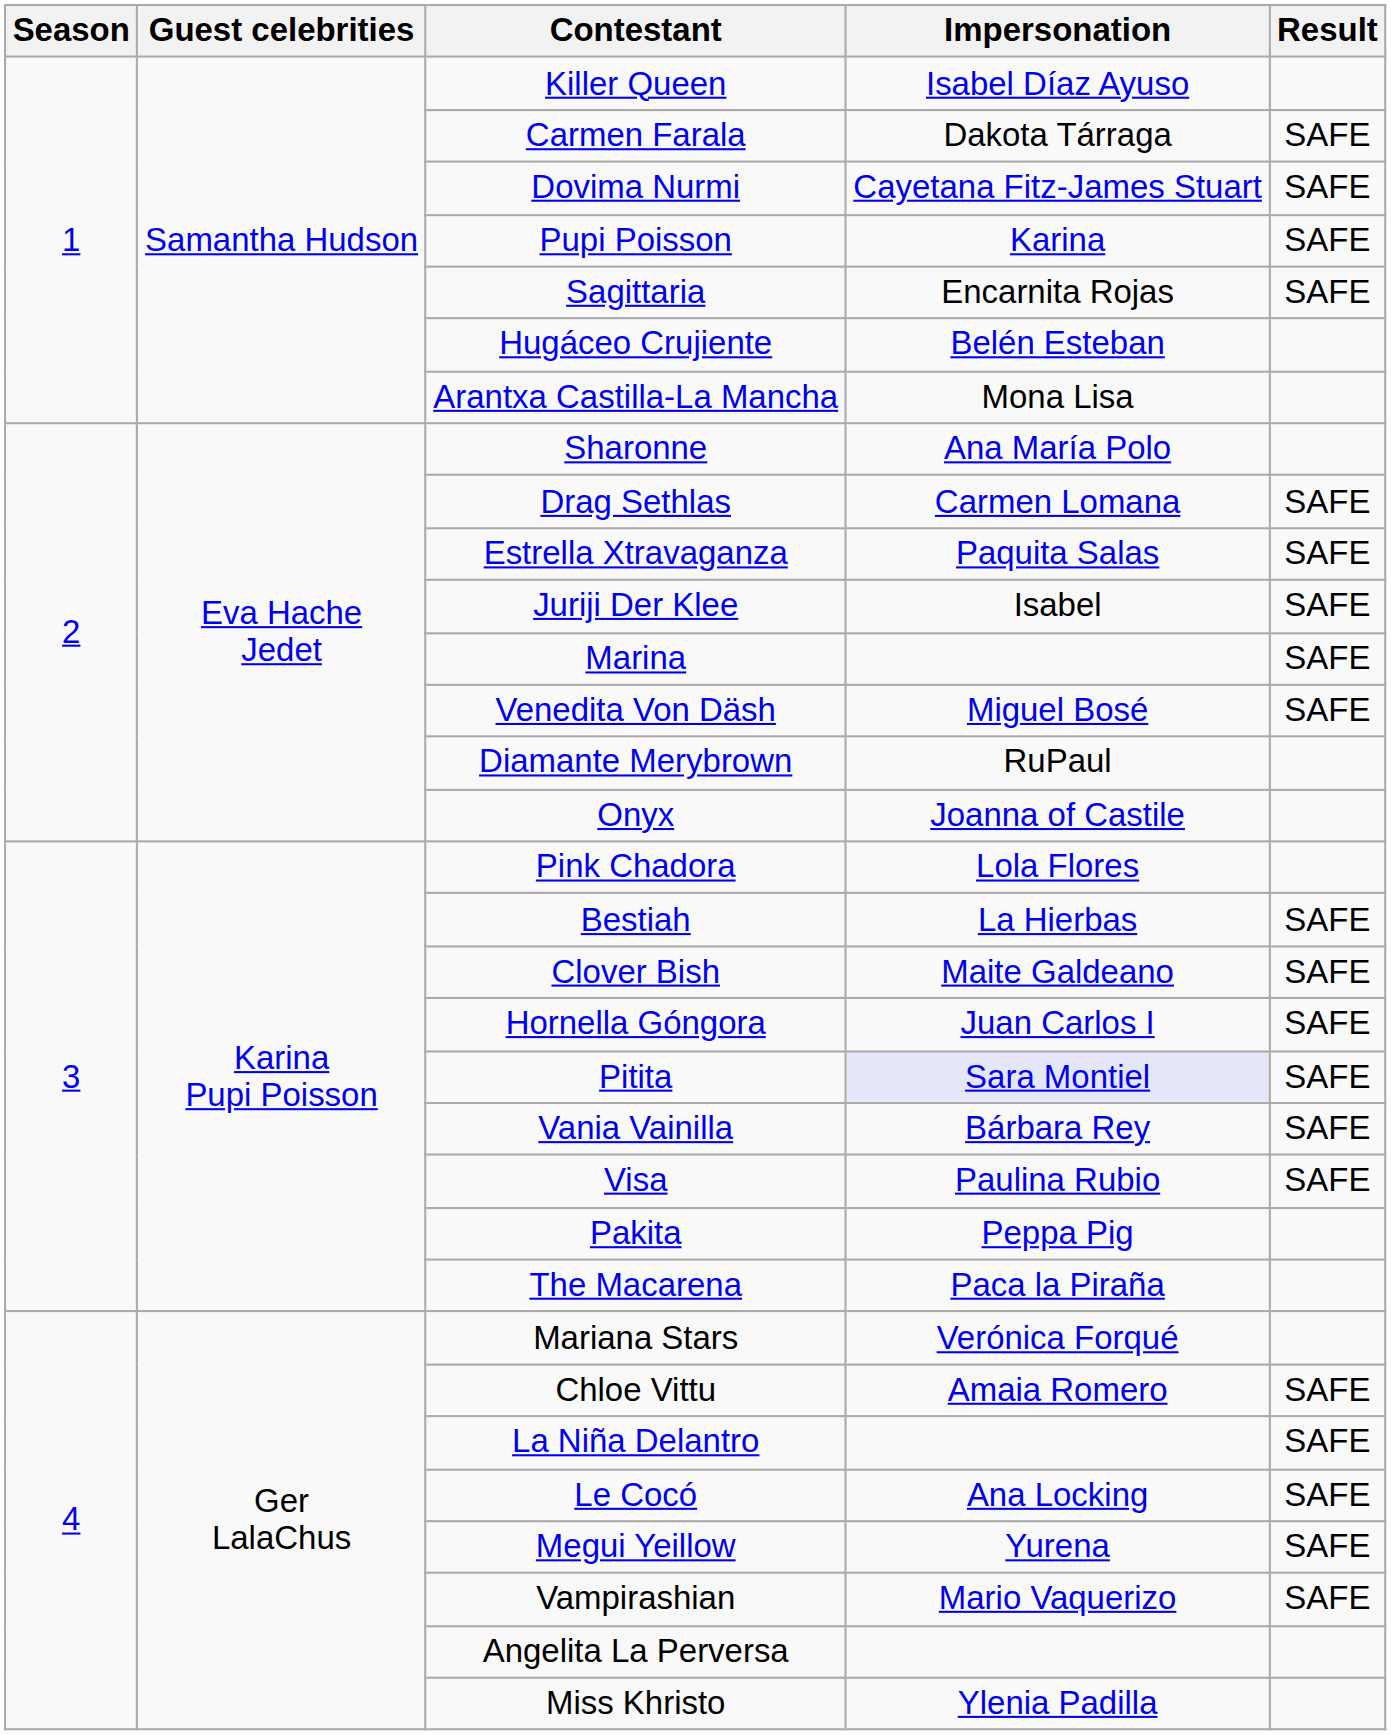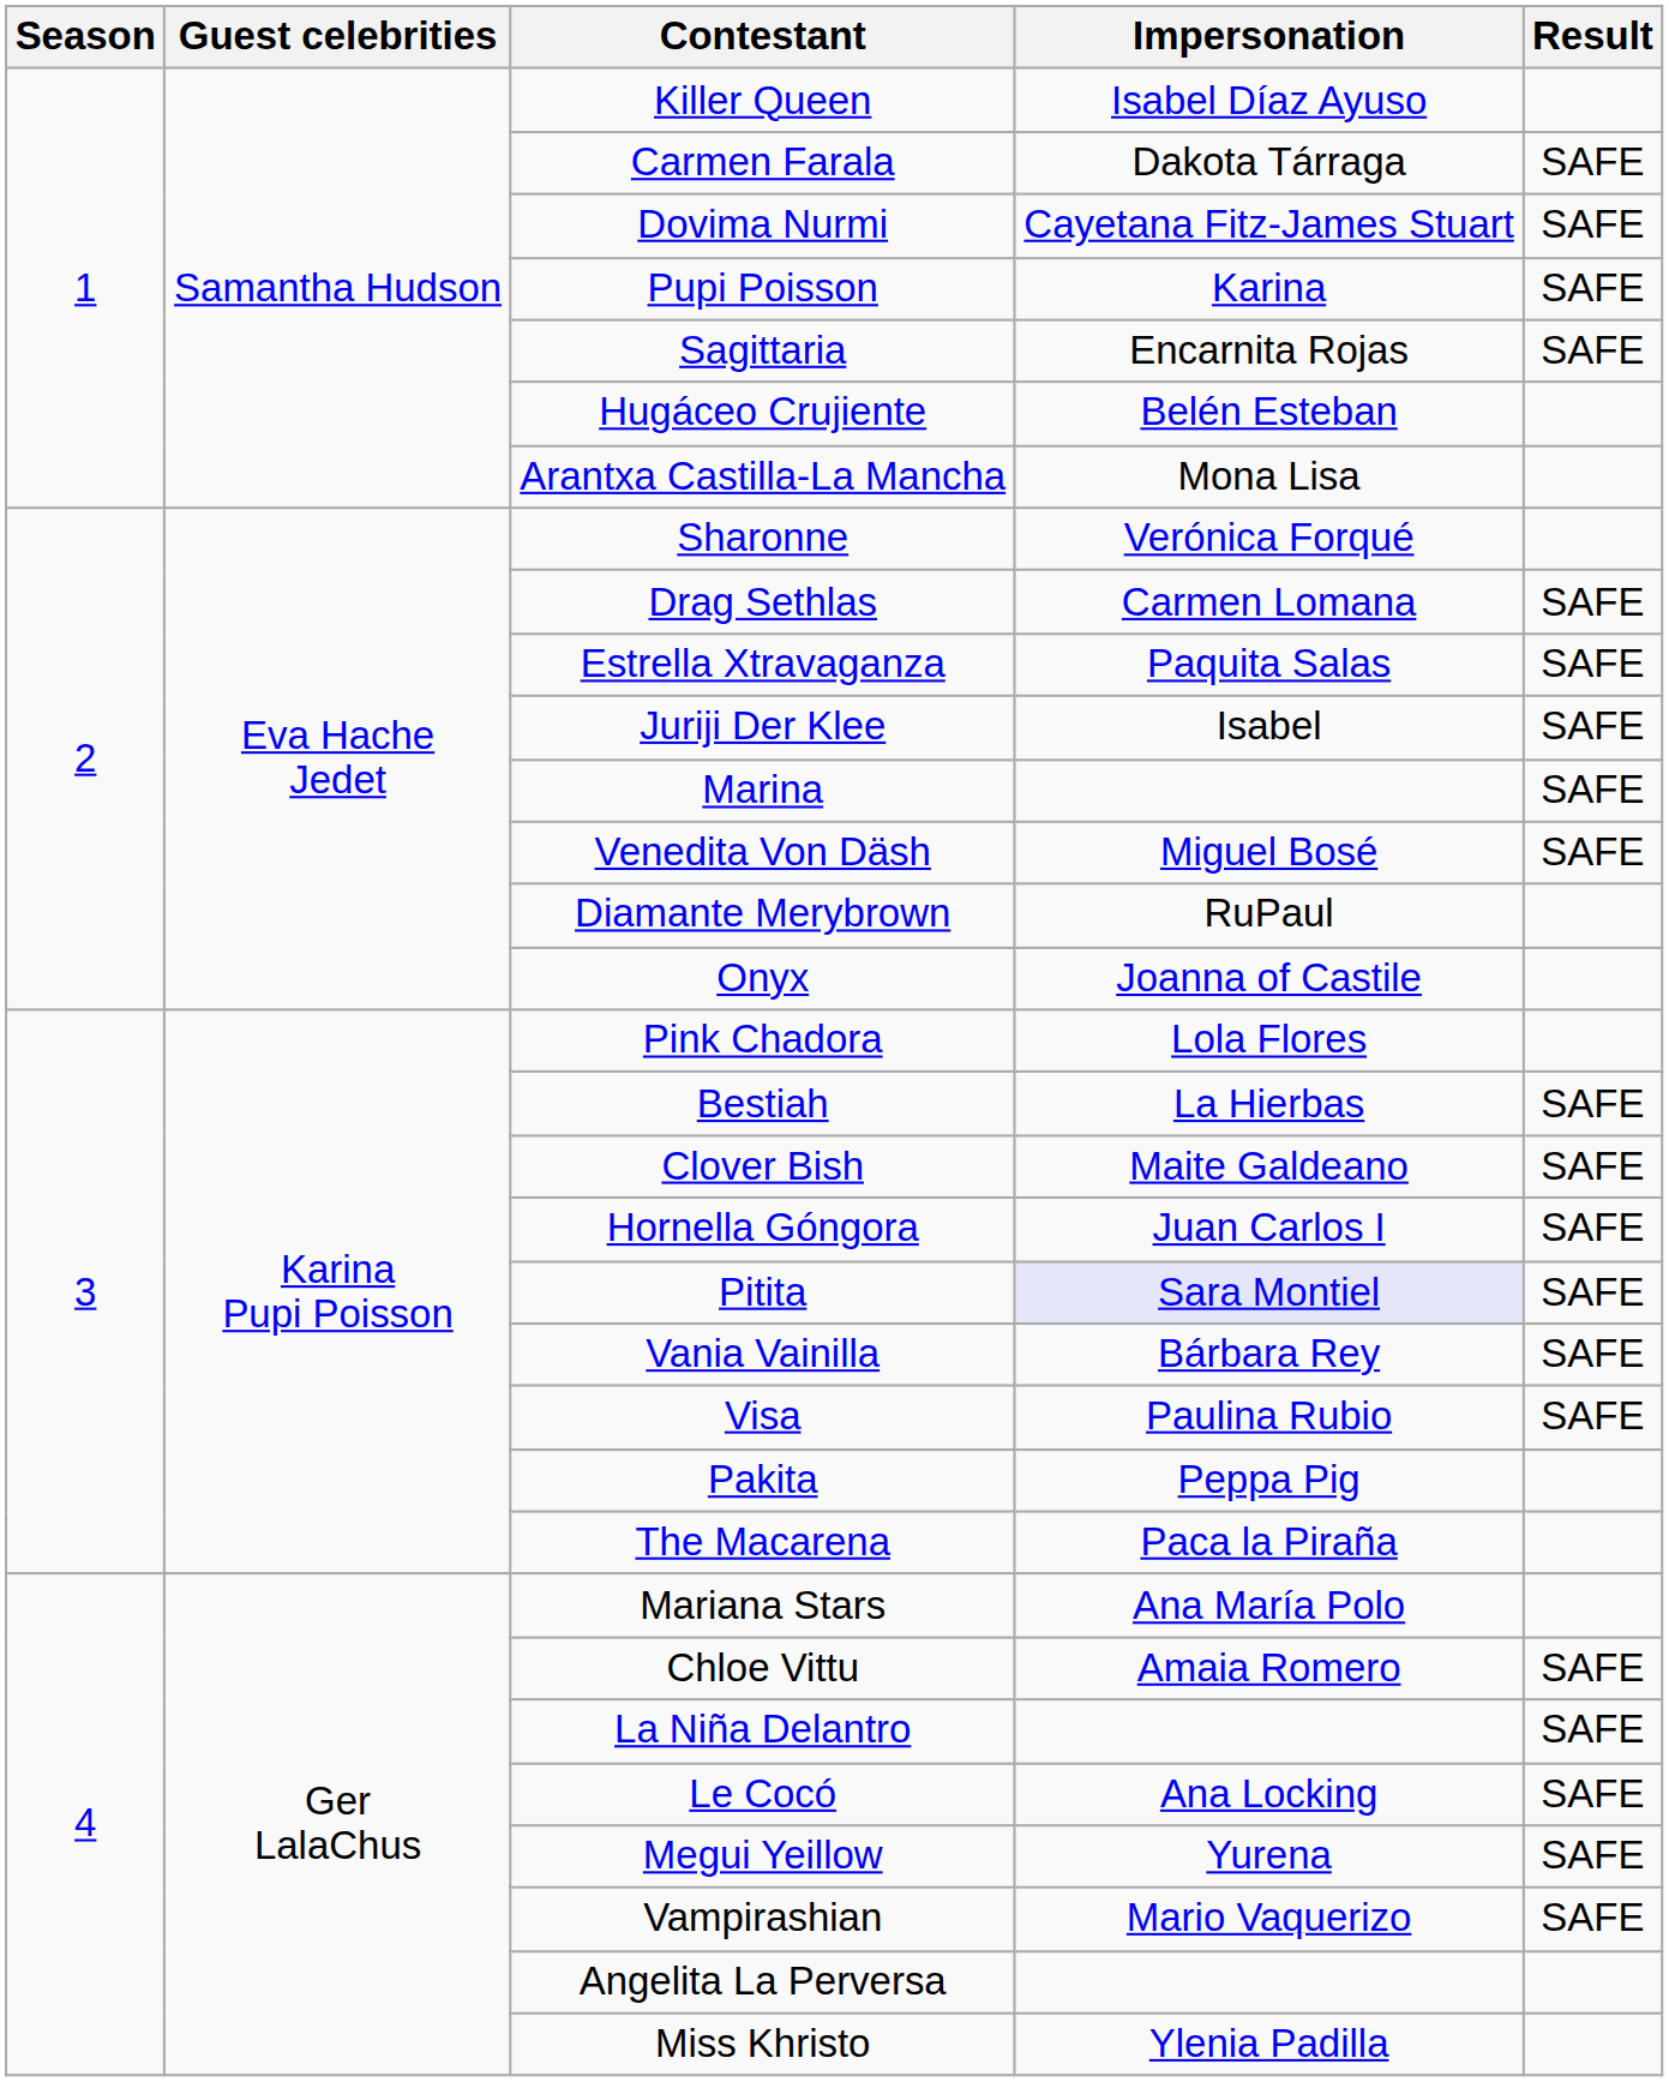 <table class="wikitable" style="text-align:center">
 <tr>
 <th>Season</th>
 <th>Guest celebrities</th>
 <th>Contestant</th>
 <th>Impersonation</th>
 <th>Result</th>
 </tr>
 <tr>
 <td rowspan="7"><a href='#'>1</a></td>
 <td rowspan="7"><a href='#'>Samantha Hudson</a><br></td>
 <td><a href='#'>Killer Queen</a></td>
 <td><a href='#'>Isabel Díaz Ayuso</a></td>
 <td></td>
 </tr>
 <tr>
 <td><a href='#'>Carmen Farala</a></td>
 <td>Dakota Tárraga</td>
 <td>SAFE</td>
 </tr>
 <tr>
 <td><a href='#'>Dovima Nurmi</a></td>
 <td nowrap><a href='#'>Cayetana Fitz-James Stuart</a></td>
 <td>SAFE</td>
 </tr>
 <tr>
 <td><a href='#'>Pupi Poisson</a></td>
 <td><a href='#'>Karina</a></td>
 <td>SAFE</td>
 </tr>
 <tr>
 <td><a href='#'>Sagittaria</a></td>
 <td>Encarnita Rojas</td>
 <td>SAFE</td>
 </tr>
 <tr>
 <td><a href='#'>Hugáceo Crujiente</a></td>
 <td><a href='#'>Belén Esteban</a></td>
 <td></td>
 </tr>
 <tr>
 <td nowrap><a href='#'>Arantxa Castilla-La Mancha</a></td>
 <td>Mona Lisa</td>
 <td></td>
 </tr>
 <tr>
 <td rowspan="8"><a href='#'>2</a></td>
 <td rowspan="8"><a href='#'>Eva Hache</a><br><a href='#'>Jedet</a></td>
 <td><a href='#'>Sharonne</a></td>
-<td><a href='#'>Ana María Polo</a></td>
+<td><a href='#'>Verónica Forqué</a></td>
 <td></td>
 </tr>
 <tr>
 <td><a href='#'>Drag Sethlas</a></td>
 <td><a href='#'>Carmen Lomana</a></td>
 <td>SAFE</td>
 </tr>
 <tr>
 <td><a href='#'>Estrella Xtravaganza</a></td>
 <td><a href='#'>Paquita Salas</a></td>
 <td>SAFE</td>
 </tr>
 <tr>
 <td><a href='#'>Juriji Der Klee</a></td>
 <td>Isabel</td>
 <td>SAFE</td>
 </tr>
 <tr>
 <td><a href='#'>Marina</a></td>
 <td></td>
 <td>SAFE</td>
 </tr>
 <tr>
 <td><a href='#'>Venedita Von Däsh</a></td>
 <td><a href='#'>Miguel Bosé</a></td>
 <td>SAFE</td>
 </tr>
 <tr>
 <td><a href='#'>Diamante Merybrown</a></td>
 <td>RuPaul</td>
 <td></td>
 </tr>
 <tr>
 <td><a href='#'>Onyx</a></td>
 <td><a href='#'>Joanna of Castile</a></td>
 <td></td>
 </tr>
 <tr>
 <td rowspan="9"><a href='#'>3</a></td>
 <td rowspan="9"><a href='#'>Karina</a><br><a href='#'>Pupi Poisson</a></td>
 <td><a href='#'>Pink Chadora</a></td>
 <td><a href='#'>Lola Flores</a></td>
 <td></td>
 </tr>
 <tr>
 <td><a href='#'>Bestiah</a></td>
 <td><a href='#'>La Hierbas</a></td>
 <td>SAFE</td>
 </tr>
 <tr>
 <td><a href='#'>Clover Bish</a></td>
 <td><a href='#'>Maite Galdeano</a></td>
 <td>SAFE</td>
 </tr>
 <tr>
 <td><a href='#'>Hornella Góngora</a></td>
 <td><a href='#'>Juan Carlos I</a></td>
 <td>SAFE</td>
 </tr>
 <tr>
 <td><a href='#'>Pitita</a></td>
 <td style="background: lavender;"><a href='#'>Sara Montiel</a></td>
 <td>SAFE</td>
 </tr>
 <tr>
 <td><a href='#'>Vania Vainilla</a></td>
 <td><a href='#'>Bárbara Rey</a></td>
 <td>SAFE</td>
 </tr>
 <tr>
 <td><a href='#'>Visa</a></td>
 <td><a href='#'>Paulina Rubio</a></td>
 <td>SAFE</td>
 </tr>
 <tr>
 <td><a href='#'>Pakita</a></td>
 <td><a href='#'>Peppa Pig</a></td>
 <td></td>
 </tr>
 <tr>
 <td><a href='#'>The Macarena</a></td>
 <td><a href='#'>Paca la Piraña</a></td>
 <td></td>
 </tr>
 <tr>
 <td rowspan="9"><a href='#'>4</a></td>
 <td rowspan="9">Ger<br>LalaChus</td>
 <td>Mariana Stars</td>
-<td><a href='#'>Verónica Forqué</a></td>
+<td><a href='#'>Ana María Polo</a></td>
 <td></td>
 </tr>
 <tr>
 <td>Chloe Vittu</td>
 <td><a href='#'>Amaia Romero</a></td>
 <td>SAFE</td>
 </tr>
 <tr>
 <td><a href='#'>La Niña Delantro</a></td>
 <td></td>
 <td>SAFE</td>
 </tr>
 <tr>
 <td><a href='#'>Le Cocó</a></td>
 <td><a href='#'>Ana Locking</a></td>
 <td>SAFE</td>
 </tr>
 <tr>
 <td><a href='#'>Megui Yeillow</a></td>
 <td><a href='#'>Yurena</a></td>
 <td>SAFE</td>
 </tr>
 <tr>
 <td>Vampirashian</td>
 <td><a href='#'>Mario Vaquerizo</a></td>
 <td>SAFE</td>
 </tr>
 <tr>
 <td>Angelita La Perversa</td>
 <td></td>
 <td></td>
 </tr>
 <tr>
 <td>Miss Khristo</td>
 <td><a href='#'>Ylenia Padilla</a></td>
 <td></td>
 </tr>
 </table>
